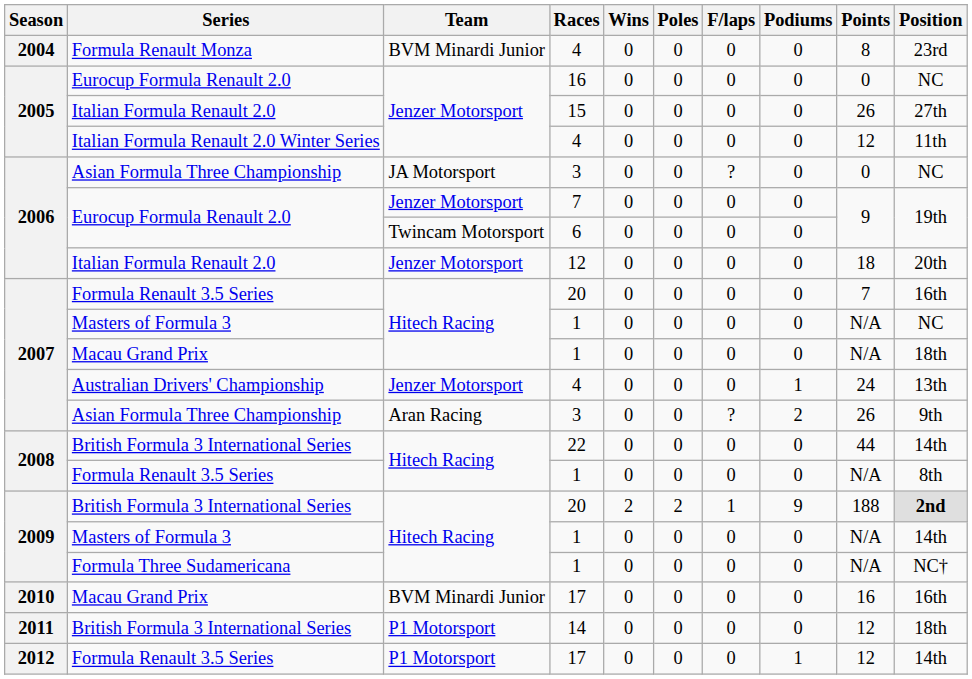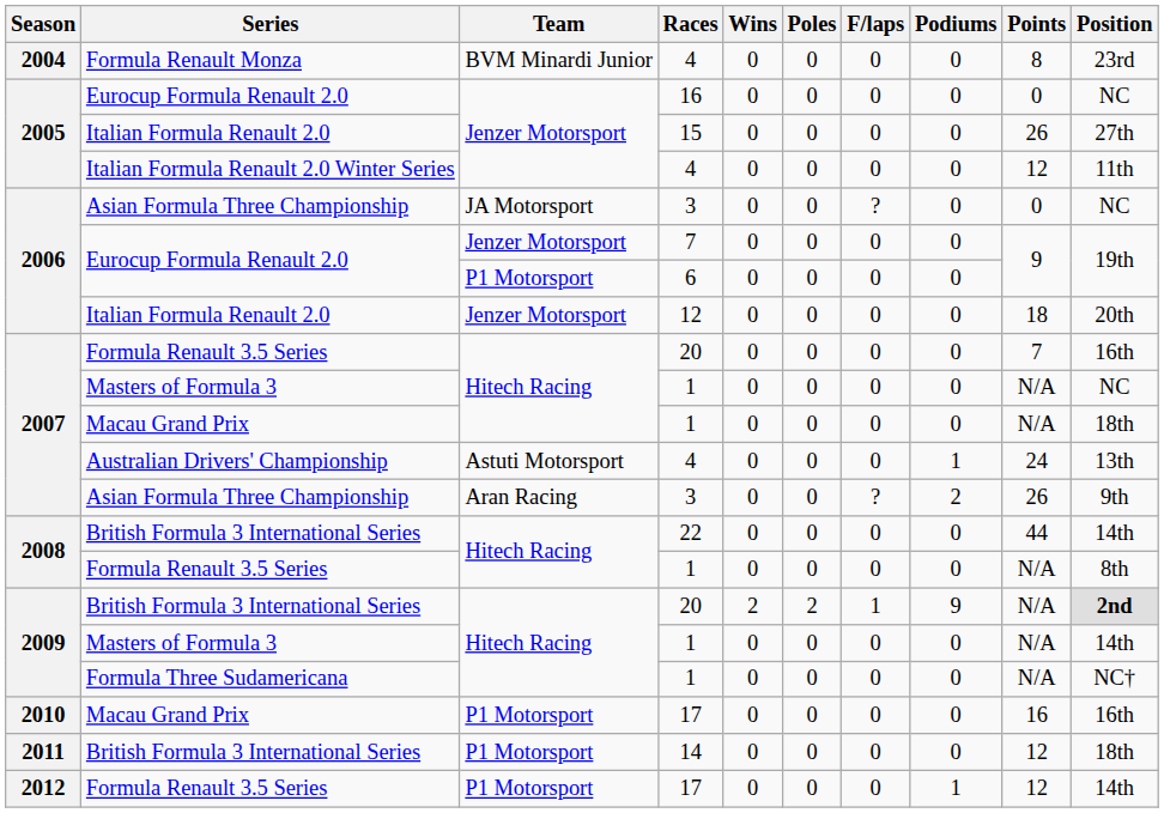 <table class="wikitable" style="font-size: 90%; text-align:center">
 <tr>
 <th>Season</th>
 <th>Series</th>
 <th>Team</th>
 <th>Races</th>
 <th>Wins</th>
 <th>Poles</th>
 <th>F/laps</th>
 <th>Podiums</th>
 <th>Points</th>
 <th>Position</th>
 </tr>
 <tr>
 <th>2004</th>
 <td align=left><a href='#'>Formula Renault Monza</a></td>
 <td align=left>BVM Minardi Junior</td>
 <td>4</td>
 <td>0</td>
 <td>0</td>
 <td>0</td>
 <td>0</td>
 <td>8</td>
 <td>23rd</td>
 </tr>
 <tr>
 <th rowspan=3>2005</th>
 <td align=left><a href='#'>Eurocup Formula Renault 2.0</a></td>
 <td rowspan=3 align=left><a href='#'>Jenzer Motorsport</a></td>
 <td>16</td>
 <td>0</td>
 <td>0</td>
 <td>0</td>
 <td>0</td>
 <td>0</td>
 <td>NC</td>
 </tr>
 <tr>
 <td align=left><a href='#'>Italian Formula Renault 2.0</a></td>
 <td>15</td>
 <td>0</td>
 <td>0</td>
 <td>0</td>
 <td>0</td>
 <td>26</td>
 <td>27th</td>
 </tr>
 <tr>
 <td align=left nowrap><a href='#'>Italian Formula Renault 2.0 Winter Series</a></td>
 <td>4</td>
 <td>0</td>
 <td>0</td>
 <td>0</td>
 <td>0</td>
 <td>12</td>
 <td>11th</td>
 </tr>
 <tr>
 <th rowspan=4>2006</th>
 <td align=left><a href='#'>Asian Formula Three Championship</a></td>
 <td align=left>JA Motorsport</td>
 <td>3</td>
 <td>0</td>
 <td>0</td>
 <td>?</td>
 <td>0</td>
 <td>0</td>
 <td>NC</td>
 </tr>
 <tr>
 <td rowspan=2 align=left><a href='#'>Eurocup Formula Renault 2.0</a></td>
 <td align=left><a href='#'>Jenzer Motorsport</a></td>
 <td>7</td>
 <td>0</td>
 <td>0</td>
 <td>0</td>
 <td>0</td>
 <td rowspan=2>9</td>
 <td rowspan=2>19th</td>
 </tr>
 <tr>
-<td align=left nowrap>Twincam Motorsport</td>
+<td align=left><a href='#'>P1 Motorsport</a></td>
 <td>6</td>
 <td>0</td>
 <td>0</td>
 <td>0</td>
 <td>0</td>
 </tr>
 <tr>
 <td align=left><a href='#'>Italian Formula Renault 2.0</a></td>
 <td align=left><a href='#'>Jenzer Motorsport</a></td>
 <td>12</td>
 <td>0</td>
 <td>0</td>
 <td>0</td>
 <td>0</td>
 <td>18</td>
 <td>20th</td>
 </tr>
 <tr>
 <th rowspan=5>2007</th>
 <td align=left><a href='#'>Formula Renault 3.5 Series</a></td>
 <td rowspan=3 align=left><a href='#'>Hitech Racing</a></td>
 <td>20</td>
 <td>0</td>
 <td>0</td>
 <td>0</td>
 <td>0</td>
 <td>7</td>
 <td>16th</td>
 </tr>
 <tr>
 <td align=left><a href='#'>Masters of Formula 3</a></td>
 <td>1</td>
 <td>0</td>
 <td>0</td>
 <td>0</td>
 <td>0</td>
 <td>N/A</td>
 <td>NC</td>
 </tr>
 <tr>
 <td align=left><a href='#'>Macau Grand Prix</a></td>
 <td>1</td>
 <td>0</td>
 <td>0</td>
 <td>0</td>
 <td>0</td>
 <td>N/A</td>
 <td>18th</td>
 </tr>
 <tr>
 <td align=left><a href='#'>Australian Drivers' Championship</a></td>
-<td align=left><a href='#'>Jenzer Motorsport</a></td>
+<td align=left>Astuti Motorsport</td>
 <td>4</td>
 <td>0</td>
 <td>0</td>
 <td>0</td>
 <td>1</td>
 <td>24</td>
 <td>13th</td>
 </tr>
 <tr>
 <td align=left><a href='#'>Asian Formula Three Championship</a></td>
 <td align=left>Aran Racing</td>
 <td>3</td>
 <td>0</td>
 <td>0</td>
 <td>?</td>
 <td>2</td>
 <td>26</td>
 <td>9th</td>
 </tr>
 <tr>
 <th rowspan=2>2008</th>
 <td align=left><a href='#'>British Formula 3 International Series</a></td>
 <td rowspan=2 align=left><a href='#'>Hitech Racing</a></td>
 <td>22</td>
 <td>0</td>
 <td>0</td>
 <td>0</td>
 <td>0</td>
 <td>44</td>
 <td>14th</td>
 </tr>
 <tr>
 <td align=left><a href='#'>Formula Renault 3.5 Series</a></td>
 <td>1</td>
 <td>0</td>
 <td>0</td>
 <td>0</td>
 <td>0</td>
 <td>N/A</td>
 <td>8th</td>
 </tr>
 <tr>
 <th rowspan=3>2009</th>
 <td align=left><a href='#'>British Formula 3 International Series</a></td>
 <td rowspan=3 align=left><a href='#'>Hitech Racing</a></td>
 <td>20</td>
 <td>2</td>
 <td>2</td>
 <td>1</td>
 <td>9</td>
-<td>188</td>
+<td>N/A</td>
 <td style="background:#DFDFDF;"><strong>2nd</strong></td>
 </tr>
 <tr>
 <td align=left><a href='#'>Masters of Formula 3</a></td>
 <td>1</td>
 <td>0</td>
 <td>0</td>
 <td>0</td>
 <td>0</td>
 <td>N/A</td>
 <td>14th</td>
 </tr>
 <tr>
 <td align=left><a href='#'>Formula Three Sudamericana</a></td>
 <td>1</td>
 <td>0</td>
 <td>0</td>
 <td>0</td>
 <td>0</td>
 <td>N/A</td>
 <td>NC†</td>
 </tr>
 <tr>
 <th>2010</th>
 <td align=left><a href='#'>Macau Grand Prix</a></td>
-<td align=left>BVM Minardi Junior</td>
+<td align=left><a href='#'>P1 Motorsport</a></td>
 <td>17</td>
 <td>0</td>
 <td>0</td>
 <td>0</td>
 <td>0</td>
 <td>16</td>
 <td>16th</td>
 </tr>
 <tr>
 <th>2011</th>
 <td align=left><a href='#'>British Formula 3 International Series</a></td>
 <td align=left><a href='#'>P1 Motorsport</a></td>
 <td>14</td>
 <td>0</td>
 <td>0</td>
 <td>0</td>
 <td>0</td>
 <td>12</td>
 <td>18th</td>
 </tr>
 <tr>
 <th>2012</th>
 <td align=left><a href='#'>Formula Renault 3.5 Series</a></td>
 <td align=left><a href='#'>P1 Motorsport</a></td>
 <td>17</td>
 <td>0</td>
 <td>0</td>
 <td>0</td>
 <td>1</td>
 <td>12</td>
 <td>14th</td>
 </tr>
 </table>
